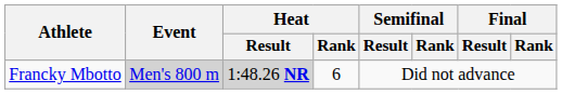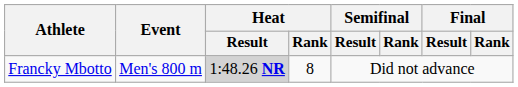 <table class="wikitable" style="font-size:90%">
 <tr>
 <th rowspan="2">Athlete</th>
 <th rowspan="2">Event</th>
 <th colspan="2">Heat</th>
 <th colspan="2">Semifinal</th>
 <th colspan="2">Final</th>
 </tr>
 <tr style="font-size:95%">
 <th>Result</th>
 <th>Rank</th>
 <th>Result</th>
 <th>Rank</th>
 <th>Result</th>
 <th>Rank</th>
 </tr>
 <tr align=center>
 <td align=left><a href='#'>Francky Mbotto</a></td>
-<td align=left style="background: lightgrey;"><a href='#'>Men's 800 m</a></td>
+<td align=left><a href='#'>Men's 800 m</a></td>
 <td style="background: lightgrey;">1:48.26 <strong><a href='#'>NR</a></strong></td>
-<td>6</td>
+<td>8</td>
 <td colspan=4>Did not advance</td>
 </tr>
 </table>
